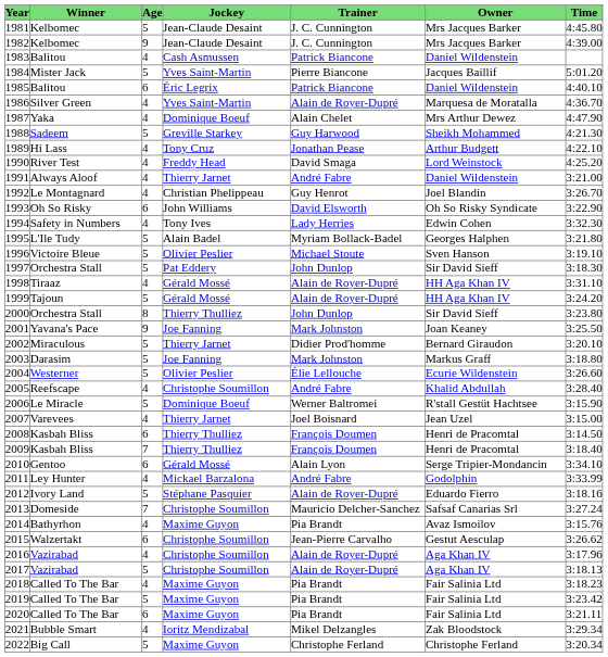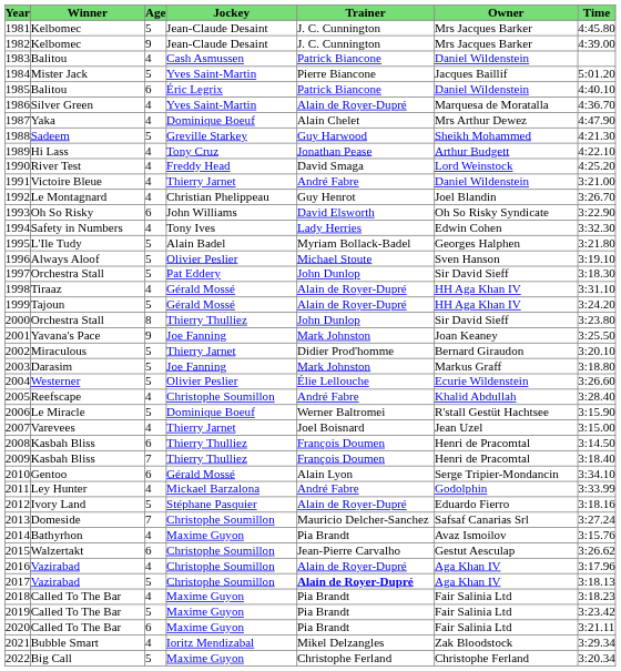 <table class = "sortable" | border="1" cellpadding="0" style="border-collapse: collapse; font-size:90%">
 <tr bgcolor="#77dd77" align="center">
 <th>Year</th>
 <th>Winner</th>
 <th>Age</th>
 <th>Jockey</th>
 <th>Trainer</th>
 <th>Owner</th>
 <th>Time</th>
 </tr>
 <tr>
 <td>1981</td>
 <td width=133px>Kelbomec</td>
 <td>5</td>
 <td width=152px>Jean-Claude Desaint</td>
 <td width=160px>J. C. Cunnington </td>
 <td width=167px>Mrs Jacques Barker</td>
 <td>4:45.80</td>
 </tr>
 <tr>
 <td>1982</td>
 <td>Kelbomec</td>
 <td>9</td>
 <td>Jean-Claude Desaint</td>
 <td>J. C. Cunnington </td>
 <td>Mrs Jacques Barker</td>
 <td>4:39.00</td>
 </tr>
 <tr>
 <td>1983</td>
 <td>Balitou</td>
 <td>4</td>
 <td><a href='#'>Cash Asmussen</a></td>
 <td><a href='#'>Patrick Biancone</a></td>
 <td><a href='#'>Daniel Wildenstein</a></td>
 <td></td>
 </tr>
 <tr>
 <td>1984</td>
 <td>Mister Jack</td>
 <td>5</td>
 <td><a href='#'>Yves Saint-Martin</a></td>
 <td>Pierre Biancone</td>
 <td>Jacques Baillif</td>
 <td>5:01.20</td>
 </tr>
 <tr>
 <td>1985</td>
 <td>Balitou</td>
 <td>6</td>
 <td><a href='#'>Éric Legrix</a></td>
 <td><a href='#'>Patrick Biancone</a></td>
 <td><a href='#'>Daniel Wildenstein</a></td>
 <td>4:40.10</td>
 </tr>
 <tr>
 <td>1986</td>
 <td>Silver Green</td>
 <td>4</td>
 <td><a href='#'>Yves Saint-Martin</a></td>
 <td><a href='#'>Alain de Royer-Dupré</a></td>
 <td>Marquesa de Moratalla</td>
 <td>4:36.70</td>
 </tr>
 <tr>
 <td>1987</td>
 <td>Yaka</td>
 <td>4</td>
 <td><a href='#'>Dominique Boeuf</a></td>
 <td>Alain Chelet</td>
 <td>Mrs Arthur Dewez</td>
 <td>4:47.90</td>
 </tr>
 <tr>
 <td>1988</td>
 <td><a href='#'>Sadeem</a></td>
 <td>5</td>
 <td><a href='#'>Greville Starkey</a></td>
 <td><a href='#'>Guy Harwood</a></td>
 <td><a href='#'>Sheikh Mohammed</a></td>
 <td>4:21.30</td>
 </tr>
 <tr>
 <td>1989</td>
 <td>Hi Lass</td>
 <td>4</td>
 <td><a href='#'>Tony Cruz</a></td>
 <td><a href='#'>Jonathan Pease</a></td>
 <td><a href='#'>Arthur Budgett</a></td>
 <td>4:22.10</td>
 </tr>
 <tr>
 <td>1990</td>
 <td>River Test</td>
 <td>4</td>
 <td><a href='#'>Freddy Head</a></td>
 <td>David Smaga</td>
 <td><a href='#'>Lord Weinstock</a></td>
 <td>4:25.20</td>
 </tr>
 <tr>
 <td>1991</td>
-<td>Always Aloof</td>
+<td>Victoire Bleue</td>
 <td>4</td>
 <td><a href='#'>Thierry Jarnet</a></td>
 <td><a href='#'>André Fabre</a></td>
 <td><a href='#'>Daniel Wildenstein</a></td>
 <td>3:21.00</td>
 </tr>
 <tr>
 <td>1992</td>
 <td>Le Montagnard</td>
 <td>4</td>
 <td>Christian Phelippeau</td>
 <td>Guy Henrot</td>
 <td>Joel Blandin</td>
 <td>3:26.70</td>
 </tr>
 <tr>
 <td>1993</td>
 <td>Oh So Risky</td>
 <td>6</td>
 <td>John Williams</td>
 <td><a href='#'>David Elsworth</a></td>
 <td>Oh So Risky Syndicate</td>
 <td>3:22.90</td>
 </tr>
 <tr>
 <td>1994</td>
 <td>Safety in Numbers</td>
 <td>4</td>
 <td>Tony Ives</td>
 <td><a href='#'>Lady Herries</a></td>
 <td>Edwin Cohen</td>
 <td>3:32.30</td>
 </tr>
 <tr>
 <td>1995</td>
 <td>L'Ile Tudy</td>
 <td>5</td>
 <td>Alain Badel</td>
 <td>Myriam Bollack-Badel</td>
 <td>Georges Halphen</td>
 <td>3:21.80</td>
 </tr>
 <tr>
 <td>1996</td>
-<td>Victoire Bleue</td>
+<td>Always Aloof</td>
 <td>5</td>
 <td><a href='#'>Olivier Peslier</a></td>
 <td><a href='#'>Michael Stoute</a></td>
 <td>Sven Hanson</td>
 <td>3:19.10</td>
 </tr>
 <tr>
 <td>1997</td>
 <td>Orchestra Stall</td>
 <td>5</td>
 <td><a href='#'>Pat Eddery</a></td>
 <td><a href='#'>John Dunlop</a></td>
 <td>Sir David Sieff</td>
 <td>3:18.30</td>
 </tr>
 <tr>
 <td>1998</td>
 <td>Tiraaz</td>
 <td>4</td>
 <td><a href='#'>Gérald Mossé</a></td>
 <td><a href='#'>Alain de Royer-Dupré</a></td>
 <td><a href='#'>HH Aga Khan IV</a></td>
 <td>3:31.10</td>
 </tr>
 <tr>
 <td>1999</td>
 <td>Tajoun</td>
 <td>5</td>
 <td><a href='#'>Gérald Mossé</a></td>
 <td><a href='#'>Alain de Royer-Dupré</a></td>
 <td><a href='#'>HH Aga Khan IV</a></td>
 <td>3:24.20</td>
 </tr>
 <tr>
 <td>2000</td>
 <td>Orchestra Stall</td>
 <td>8</td>
 <td><a href='#'>Thierry Thulliez</a></td>
 <td><a href='#'>John Dunlop</a></td>
 <td>Sir David Sieff</td>
 <td>3:23.80</td>
 </tr>
 <tr>
 <td>2001</td>
 <td>Yavana's Pace</td>
 <td>9</td>
 <td><a href='#'>Joe Fanning</a></td>
 <td><a href='#'>Mark Johnston</a></td>
 <td>Joan Keaney</td>
 <td>3:25.50</td>
 </tr>
 <tr>
 <td>2002</td>
 <td>Miraculous</td>
 <td>5</td>
 <td><a href='#'>Thierry Jarnet</a></td>
 <td>Didier Prod'homme</td>
 <td>Bernard Giraudon</td>
 <td>3:20.10</td>
 </tr>
 <tr>
 <td>2003</td>
 <td>Darasim</td>
 <td>5</td>
 <td><a href='#'>Joe Fanning</a></td>
 <td><a href='#'>Mark Johnston</a></td>
 <td>Markus Graff</td>
 <td>3:18.80</td>
 </tr>
 <tr>
 <td>2004</td>
 <td><a href='#'>Westerner</a></td>
 <td>5</td>
 <td><a href='#'>Olivier Peslier</a></td>
 <td><a href='#'>Élie Lellouche</a></td>
 <td><a href='#'>Ecurie Wildenstein</a></td>
 <td>3:26.60</td>
 </tr>
 <tr>
 <td>2005</td>
 <td>Reefscape</td>
 <td>4</td>
 <td><a href='#'>Christophe Soumillon</a></td>
 <td><a href='#'>André Fabre</a></td>
 <td><a href='#'>Khalid Abdullah</a></td>
 <td>3:28.40</td>
 </tr>
 <tr>
 <td>2006</td>
 <td>Le Miracle</td>
 <td>5</td>
 <td><a href='#'>Dominique Boeuf</a></td>
 <td>Werner Baltromei</td>
 <td>R'stall Gestüt Hachtsee</td>
 <td>3:15.90</td>
 </tr>
 <tr>
 <td>2007</td>
 <td>Varevees</td>
 <td>4</td>
 <td><a href='#'>Thierry Jarnet</a></td>
 <td>Joel Boisnard</td>
 <td>Jean Uzel</td>
 <td>3:15.00</td>
 </tr>
 <tr>
 <td>2008</td>
 <td>Kasbah Bliss</td>
 <td>6</td>
 <td><a href='#'>Thierry Thulliez</a></td>
 <td><a href='#'>François Doumen</a></td>
 <td>Henri de Pracomtal</td>
 <td>3:14.50</td>
 </tr>
 <tr>
 <td>2009</td>
 <td>Kasbah Bliss</td>
 <td>7</td>
 <td><a href='#'>Thierry Thulliez</a></td>
 <td><a href='#'>François Doumen</a></td>
 <td>Henri de Pracomtal</td>
 <td>3:18.40</td>
 </tr>
 <tr>
 <td>2010</td>
 <td>Gentoo</td>
 <td>6</td>
 <td><a href='#'>Gérald Mossé</a></td>
 <td>Alain Lyon</td>
 <td>Serge Tripier-Mondancin</td>
 <td>3:34.10</td>
 </tr>
 <tr>
 <td>2011</td>
 <td>Ley Hunter</td>
 <td>4</td>
 <td><a href='#'>Mickael Barzalona</a></td>
 <td><a href='#'>André Fabre</a></td>
 <td><a href='#'>Godolphin</a></td>
 <td>3:33.99</td>
 </tr>
 <tr>
 <td>2012</td>
 <td>Ivory Land</td>
 <td>5</td>
 <td><a href='#'>Stéphane Pasquier</a></td>
 <td><a href='#'>Alain de Royer-Dupré</a></td>
 <td>Eduardo Fierro</td>
 <td>3:18.16</td>
 </tr>
 <tr>
 <td>2013</td>
 <td>Domeside</td>
 <td>7</td>
 <td><a href='#'>Christophe Soumillon</a></td>
 <td>Mauricio Delcher-Sanchez</td>
 <td>Safsaf Canarias Srl</td>
 <td>3:27.24</td>
 </tr>
 <tr>
 <td>2014</td>
 <td>Bathyrhon</td>
 <td>4</td>
 <td><a href='#'>Maxime Guyon</a></td>
 <td>Pia Brandt</td>
 <td>Avaz Ismoilov</td>
 <td>3:15.76</td>
 </tr>
 <tr>
 <td>2015</td>
 <td>Walzertakt</td>
 <td>6</td>
 <td><a href='#'>Christophe Soumillon</a></td>
 <td>Jean-Pierre Carvalho</td>
 <td>Gestut Aesculap</td>
 <td>3:26.62</td>
 </tr>
 <tr>
 <td>2016</td>
 <td><a href='#'>Vazirabad</a></td>
 <td>4</td>
 <td><a href='#'>Christophe Soumillon</a></td>
 <td><a href='#'>Alain de Royer-Dupré</a></td>
 <td><a href='#'>Aga Khan IV</a></td>
 <td>3:17.96</td>
 </tr>
 <tr>
 <td>2017</td>
 <td><a href='#'>Vazirabad</a></td>
 <td>5</td>
 <td><a href='#'>Christophe Soumillon</a></td>
-<td><a href='#'>Alain de Royer-Dupré</a></td>
+<td><strong><a href='#'>Alain de Royer-Dupré</a></strong></td>
 <td><a href='#'>Aga Khan IV</a></td>
 <td>3:18.13</td>
 </tr>
 <tr>
 <td>2018</td>
 <td>Called To The Bar</td>
 <td>4</td>
 <td><a href='#'>Maxime Guyon</a></td>
 <td>Pia Brandt</td>
 <td>Fair Salinia Ltd</td>
 <td>3:18.23</td>
 </tr>
 <tr>
 <td>2019</td>
 <td>Called To The Bar</td>
 <td>5</td>
 <td><a href='#'>Maxime Guyon</a></td>
 <td>Pia Brandt</td>
 <td>Fair Salinia Ltd</td>
 <td>3:23.42</td>
 </tr>
 <tr>
 <td>2020</td>
 <td>Called To The Bar</td>
 <td>6</td>
 <td><a href='#'>Maxime Guyon</a></td>
 <td>Pia Brandt</td>
 <td>Fair Salinia Ltd</td>
 <td>3:21.11</td>
 </tr>
 <tr>
 <td>2021</td>
 <td>Bubble Smart</td>
 <td>4</td>
 <td><a href='#'>Ioritz Mendizabal</a></td>
 <td>Mikel Delzangles</td>
 <td>Zak Bloodstock</td>
 <td>3:29.34</td>
 </tr>
 <tr>
 <td>2022</td>
 <td>Big Call</td>
 <td>5</td>
 <td><a href='#'>Maxime Guyon</a></td>
 <td>Christophe Ferland</td>
 <td>Christophe Ferland</td>
 <td>3:20.34</td>
 </tr>
 </table>
